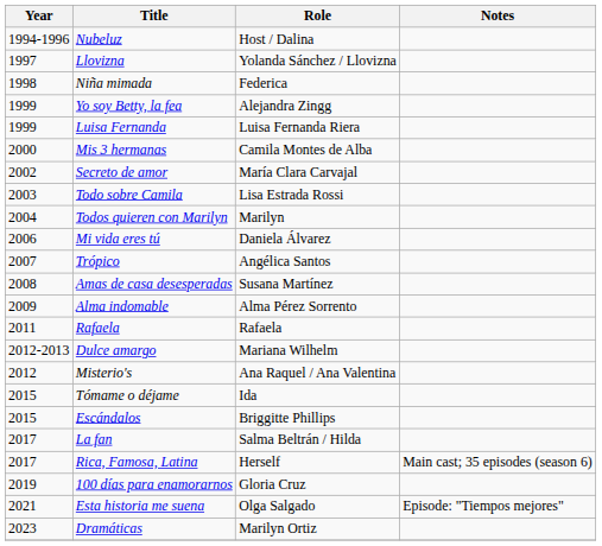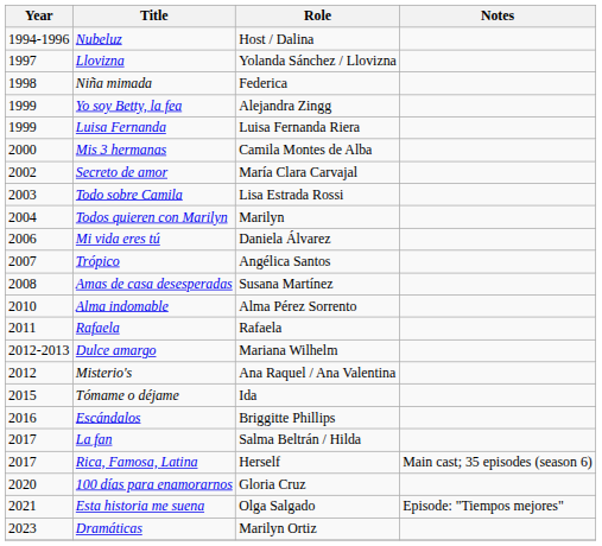 <table class="wikitable sortable">
 <tr>
 <th>Year</th>
 <th>Title</th>
 <th>Role</th>
 <th>Notes</th>
 </tr>
 <tr>
 <td>1994-1996</td>
 <td><em><a href='#'>Nubeluz</a></em></td>
 <td>Host / Dalina</td>
 <td></td>
 </tr>
 <tr>
 <td>1997</td>
 <td><em><a href='#'>Llovizna</a></em></td>
 <td>Yolanda Sánchez / Llovizna</td>
 <td></td>
 </tr>
 <tr>
 <td>1998</td>
 <td><em>Niña mimada</em></td>
 <td>Federica</td>
 <td></td>
 </tr>
 <tr>
 <td>1999</td>
 <td><em><a href='#'>Yo soy Betty, la fea</a></em></td>
 <td>Alejandra Zingg</td>
 <td></td>
 </tr>
 <tr>
 <td>1999</td>
 <td><em><a href='#'>Luisa Fernanda</a></em></td>
 <td>Luisa Fernanda Riera</td>
 <td></td>
 </tr>
 <tr>
 <td>2000</td>
 <td><em><a href='#'>Mis 3 hermanas</a></em></td>
 <td>Camila Montes de Alba</td>
 <td></td>
 </tr>
 <tr>
 <td>2002</td>
 <td><em><a href='#'>Secreto de amor</a></em></td>
 <td>María Clara Carvajal</td>
 <td></td>
 </tr>
 <tr>
 <td>2003</td>
 <td><em><a href='#'>Todo sobre Camila</a></em></td>
 <td>Lisa Estrada Rossi</td>
 <td></td>
 </tr>
 <tr>
 <td>2004</td>
 <td><em><a href='#'>Todos quieren con Marilyn</a></em></td>
 <td>Marilyn</td>
 <td></td>
 </tr>
 <tr>
 <td>2006</td>
 <td><em><a href='#'>Mi vida eres tú</a></em></td>
 <td>Daniela Álvarez</td>
 <td></td>
 </tr>
 <tr>
 <td>2007</td>
 <td><em><a href='#'>Trópico</a></em></td>
 <td>Angélica Santos</td>
 <td></td>
 </tr>
 <tr>
 <td>2008</td>
 <td><em><a href='#'>Amas de casa desesperadas</a></em></td>
 <td>Susana Martínez</td>
 <td></td>
 </tr>
 <tr>
-<td>2009</td>
+<td>2010</td>
 <td><em><a href='#'>Alma indomable</a></em></td>
 <td>Alma Pérez Sorrento</td>
 <td></td>
 </tr>
 <tr>
 <td>2011</td>
 <td><em><a href='#'>Rafaela</a></em></td>
 <td>Rafaela</td>
 <td></td>
 </tr>
 <tr>
 <td>2012-2013</td>
 <td><em><a href='#'>Dulce amargo</a></em></td>
 <td>Mariana Wilhelm</td>
 <td></td>
 </tr>
 <tr>
 <td>2012</td>
 <td><em>Misterio's</em></td>
 <td>Ana Raquel / Ana Valentina</td>
 <td></td>
 </tr>
 <tr>
 <td>2015</td>
 <td><em>Tómame o déjame</em></td>
 <td>Ida</td>
 <td></td>
 </tr>
 <tr>
-<td>2015</td>
+<td>2016</td>
 <td><em><a href='#'>Escándalos</a></em></td>
 <td>Briggitte Phillips</td>
 <td></td>
 </tr>
 <tr>
 <td>2017</td>
 <td><em><a href='#'>La fan</a></em></td>
 <td>Salma Beltrán / Hilda</td>
 <td></td>
 </tr>
 <tr>
 <td>2017</td>
 <td><em><a href='#'>Rica, Famosa, Latina</a></em></td>
 <td>Herself</td>
 <td>Main cast; 35 episodes (season 6)</td>
 </tr>
 <tr>
-<td>2019</td>
+<td>2020</td>
 <td><em><a href='#'>100 días para enamorarnos</a></em></td>
 <td>Gloria Cruz</td>
 <td></td>
 </tr>
 <tr>
 <td>2021</td>
 <td><em><a href='#'>Esta historia me suena</a></em></td>
 <td>Olga Salgado</td>
 <td>Episode: "Tiempos mejores"</td>
 </tr>
 <tr>
 <td>2023</td>
 <td><em><a href='#'>Dramáticas</a></em></td>
 <td>Marilyn Ortiz</td>
 <td></td>
 </tr>
 <tr>
 </tr>
 </table>
